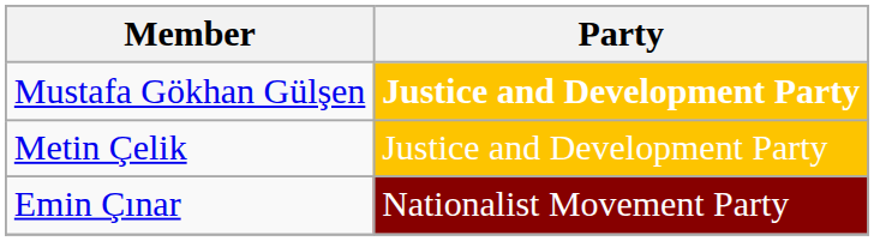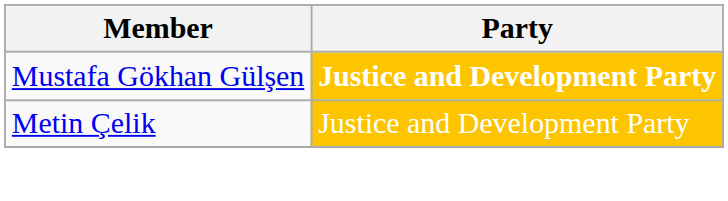 <table class="wikitable">
 <tr>
 <th>Member</th>
 <th>Party</th>
 </tr>
 <tr>
 <td><a href='#'>Mustafa Gökhan Gülşen</a></td>
 <td style="background:#FDC400; color:white"><strong>Justice and Development Party</strong></td>
 </tr>
 <tr>
 <td><a href='#'>Metin Çelik</a></td>
 <td style="background:#FDC400; color:white">Justice and Development Party</td>
 </tr>
 <tr>
-<td><a href='#'>Emin Çınar</a></td>
-<td style="background:#870000; color:white">Nationalist Movement Party</td>
-</tr>
-<tr>
 </tr>
 </table>
